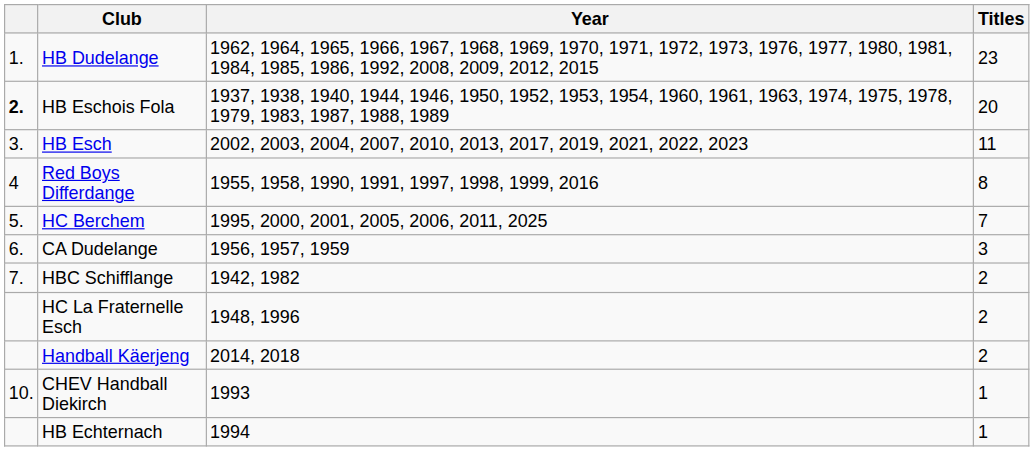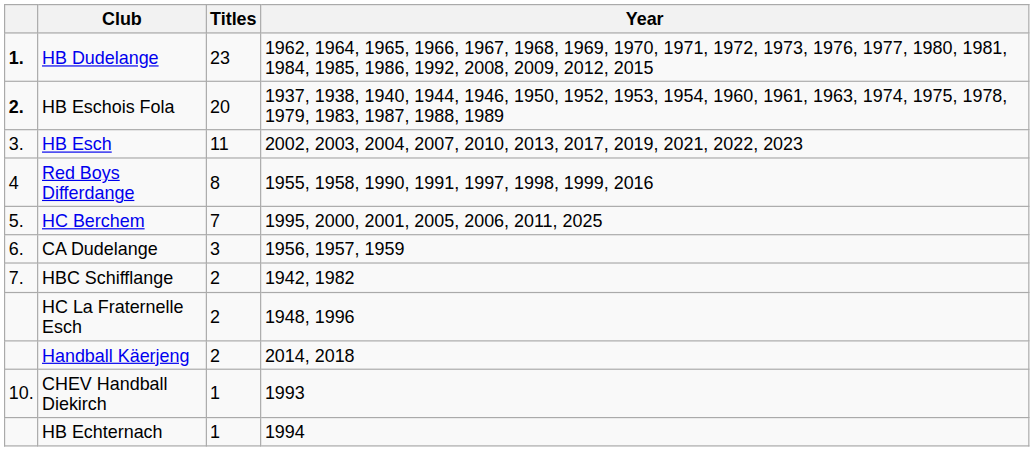 <table class="wikitable sortable" style="font-size:95%;">
 <tr style="background:#e9e9e9">
 <th></th>
 <th>Club</th>
+<th>Titles</th>
 <th>Year</th>
-<th>Titles</th>
 </tr>
 <tr>
-<td>1.</td>
+<td><strong>1.</strong></td>
 <td><a href='#'>HB Dudelange</a></td>
+<td>23</td>
 <td>1962, 1964, 1965, 1966, 1967, 1968, 1969, 1970, 1971, 1972, 1973, 1976, 1977, 1980, 1981, 1984, 1985, 1986, 1992, 2008, 2009, 2012, 2015</td>
-<td>23</td>
 </tr>
 <tr>
 <td><strong>2.</strong></td>
 <td>HB Eschois Fola</td>
+<td>20</td>
 <td>1937, 1938, 1940, 1944, 1946, 1950, 1952, 1953, 1954, 1960, 1961, 1963, 1974, 1975, 1978, 1979, 1983, 1987, 1988, 1989</td>
-<td>20</td>
 </tr>
 <tr>
 <td>3.</td>
 <td><a href='#'>HB Esch</a></td>
+<td>11</td>
 <td>2002, 2003, 2004, 2007, 2010, 2013, 2017, 2019, 2021, 2022, 2023</td>
-<td>11</td>
 </tr>
 <tr>
 <td>4</td>
 <td><a href='#'>Red Boys Differdange</a></td>
+<td>8</td>
 <td>1955, 1958, 1990, 1991, 1997, 1998, 1999, 2016</td>
-<td>8</td>
 </tr>
 <tr>
 <td>5.</td>
 <td><a href='#'>HC Berchem</a></td>
+<td>7</td>
 <td>1995, 2000, 2001, 2005, 2006, 2011, 2025</td>
-<td>7</td>
 </tr>
 <tr>
 <td>6.</td>
 <td>CA Dudelange</td>
+<td>3</td>
 <td>1956, 1957, 1959</td>
-<td>3</td>
 </tr>
 <tr>
 <td>7.</td>
 <td>HBC Schifflange</td>
+<td>2</td>
 <td>1942, 1982</td>
-<td>2</td>
 </tr>
 <tr>
 <td></td>
 <td>HC La Fraternelle Esch</td>
+<td>2</td>
 <td>1948, 1996</td>
-<td>2</td>
 </tr>
 <tr>
 <td></td>
 <td><a href='#'>Handball Käerjeng</a></td>
+<td>2</td>
 <td>2014, 2018</td>
-<td>2</td>
 </tr>
 <tr>
 <td>10.</td>
 <td>CHEV Handball Diekirch</td>
+<td>1</td>
 <td>1993</td>
-<td>1</td>
 </tr>
 <tr>
 <td></td>
 <td>HB Echternach</td>
+<td>1</td>
 <td>1994</td>
-<td>1</td>
 </tr>
 </table>
